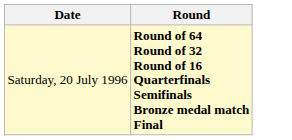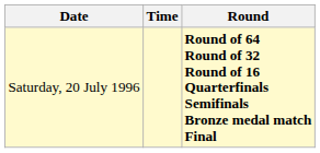 <table class="wikitable">
 <tr>
 <th>Date</th>
+<th>Time</th>
 <th>Round</th>
 </tr>
 <tr style=background:lemonchiffon>
 <td>Saturday, 20 July 1996</td>
+<td></td>
 <td><strong>Round of 64</strong><br><strong>Round of 32</strong><br><strong>Round of 16</strong><br><strong>Quarterfinals</strong><br><strong>Semifinals</strong><br><strong>Bronze medal match</strong><br><strong>Final</strong></td>
 </tr>
 </table>
